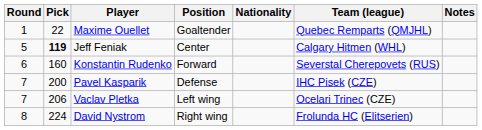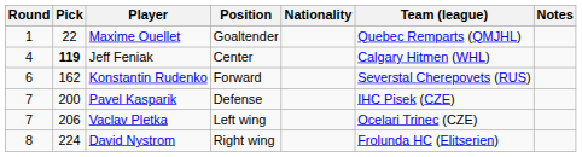 <table class="wikitable">
 <tr>
 <th>Round</th>
 <th>Pick</th>
 <th>Player</th>
 <th>Position</th>
 <th>Nationality</th>
 <th>Team (league)</th>
 <th>Notes</th>
 </tr>
 <tr>
 <td style="text-align:center">1</td>
 <td style="text-align:center">22</td>
 <td><a href='#'>Maxime Ouellet</a></td>
 <td>Goaltender</td>
 <td></td>
 <td><a href='#'>Quebec Remparts</a> (<a href='#'>QMJHL</a>)</td>
 <td></td>
 </tr>
 <tr>
-<td style="text-align:center">5</td>
+<td style="text-align:center">4</td>
 <td style="text-align:center"><strong>119</strong></td>
 <td>Jeff Feniak</td>
 <td>Center</td>
 <td></td>
 <td><a href='#'>Calgary Hitmen</a> (<a href='#'>WHL</a>)</td>
 <td></td>
 </tr>
 <tr>
 <td style="text-align:center">6</td>
-<td style="text-align:center">160</td>
+<td style="text-align:center">162</td>
 <td><a href='#'>Konstantin Rudenko</a></td>
 <td>Forward</td>
 <td></td>
 <td><a href='#'>Severstal Cherepovets</a> (<a href='#'>RUS</a>)</td>
 <td></td>
 </tr>
 <tr>
 <td style="text-align:center">7</td>
 <td style="text-align:center">200</td>
 <td><a href='#'>Pavel Kasparik</a></td>
 <td>Defense</td>
 <td></td>
 <td><a href='#'>IHC Pisek</a> (<a href='#'>CZE</a>)</td>
 <td></td>
 </tr>
 <tr>
 <td style="text-align:center">7</td>
 <td style="text-align:center">206</td>
 <td><a href='#'>Vaclav Pletka</a></td>
 <td>Left wing</td>
 <td></td>
 <td><a href='#'>Ocelari Trinec</a> (CZE)</td>
 <td></td>
 </tr>
 <tr>
 <td style="text-align:center">8</td>
 <td style="text-align:center">224</td>
 <td><a href='#'>David Nystrom</a></td>
 <td>Right wing</td>
 <td></td>
 <td><a href='#'>Frolunda HC</a> (<a href='#'>Elitserien</a>)</td>
 <td></td>
 </tr>
 </table>
